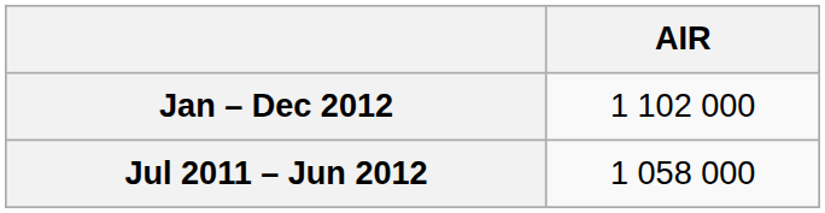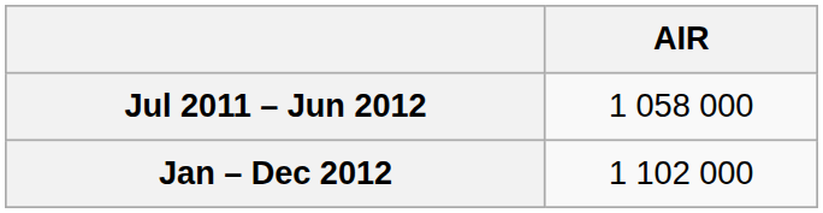 <table class="wikitable sortable" style="text-align:center; width:400px; height:100px;">
 <tr>
 <th></th>
 <th>AIR</th>
 </tr>
 <tr>
+<th scope="row">Jul 2011 – Jun 2012</th>
+<td>1 058 000</td>
+</tr>
+<tr>
 <th scope="row">Jan – Dec 2012</th>
 <td>1 102 000</td>
 </tr>
-<tr>
-<th scope="row">Jul 2011 – Jun 2012</th>
-<td>1 058 000</td>
-</tr>
 </table>
